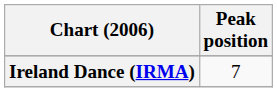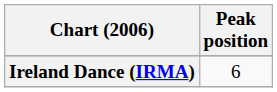 <table class="wikitable sortable plainrowheaders">
 <tr>
 <th>Chart (2006)</th>
 <th>Peak<br>position</th>
 </tr>
 <tr>
 </tr>
 <tr>
 </tr>
 <tr>
 </tr>
 <tr>
 </tr>
 <tr>
 <th scope="row">Ireland Dance (<a href='#'>IRMA</a>)</th>
-<td style="text-align:center;">7</td>
+<td style="text-align:center;">6</td>
 </tr>
 <tr>
 </tr>
 <tr>
 </tr>
 <tr>
 </tr>
 </table>
